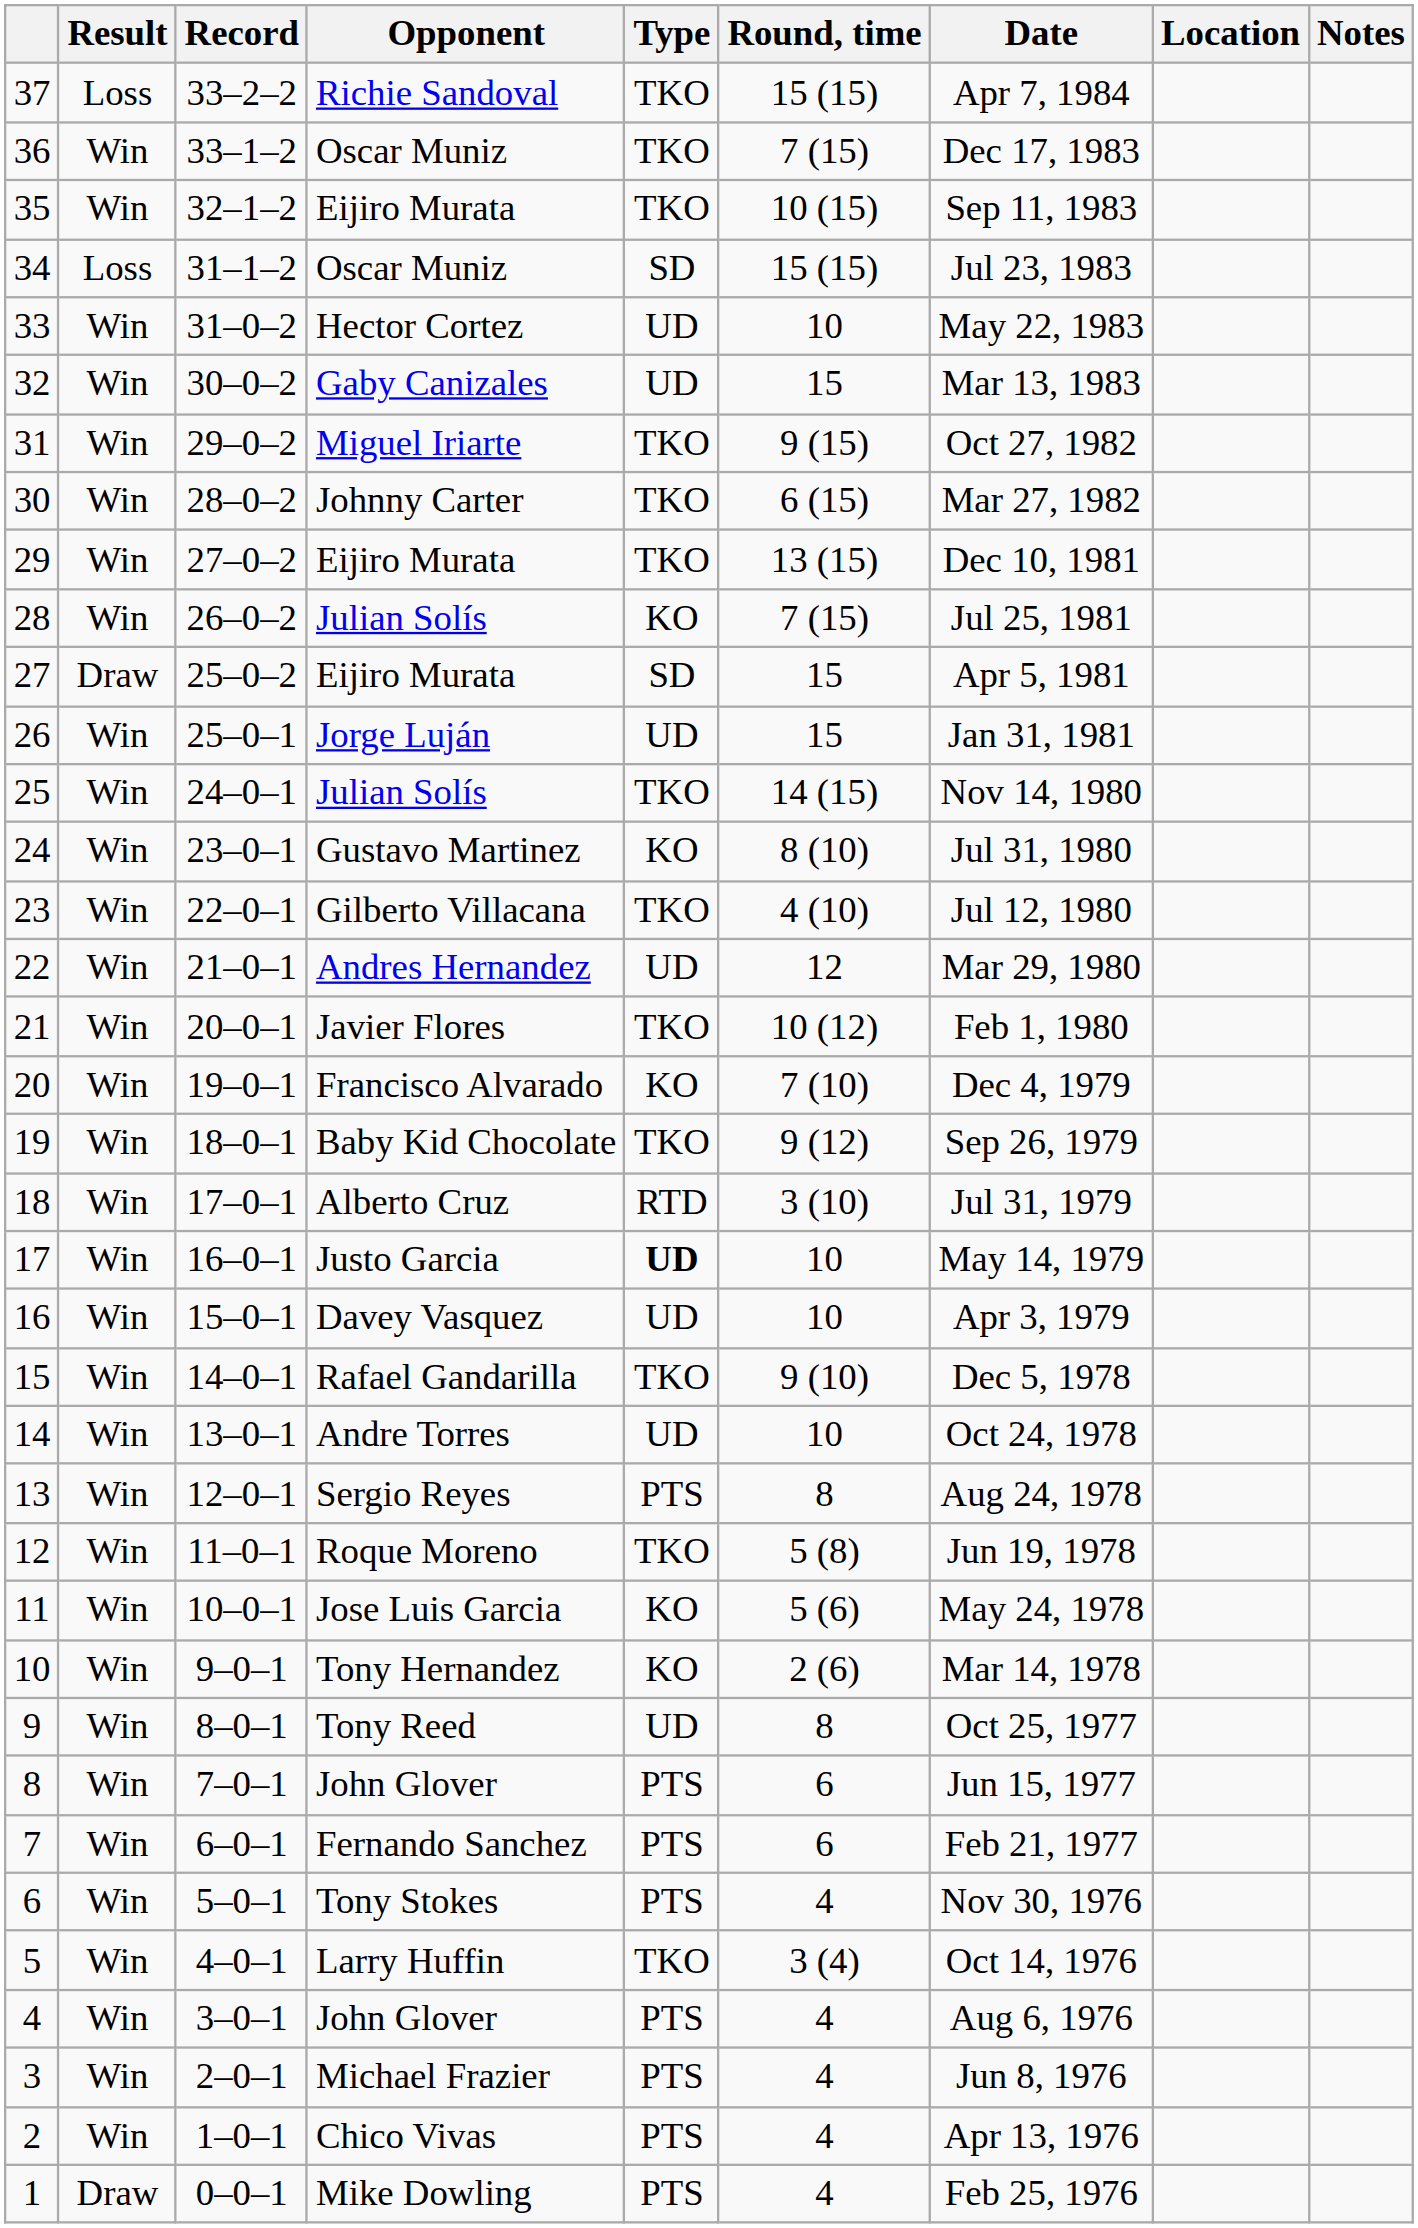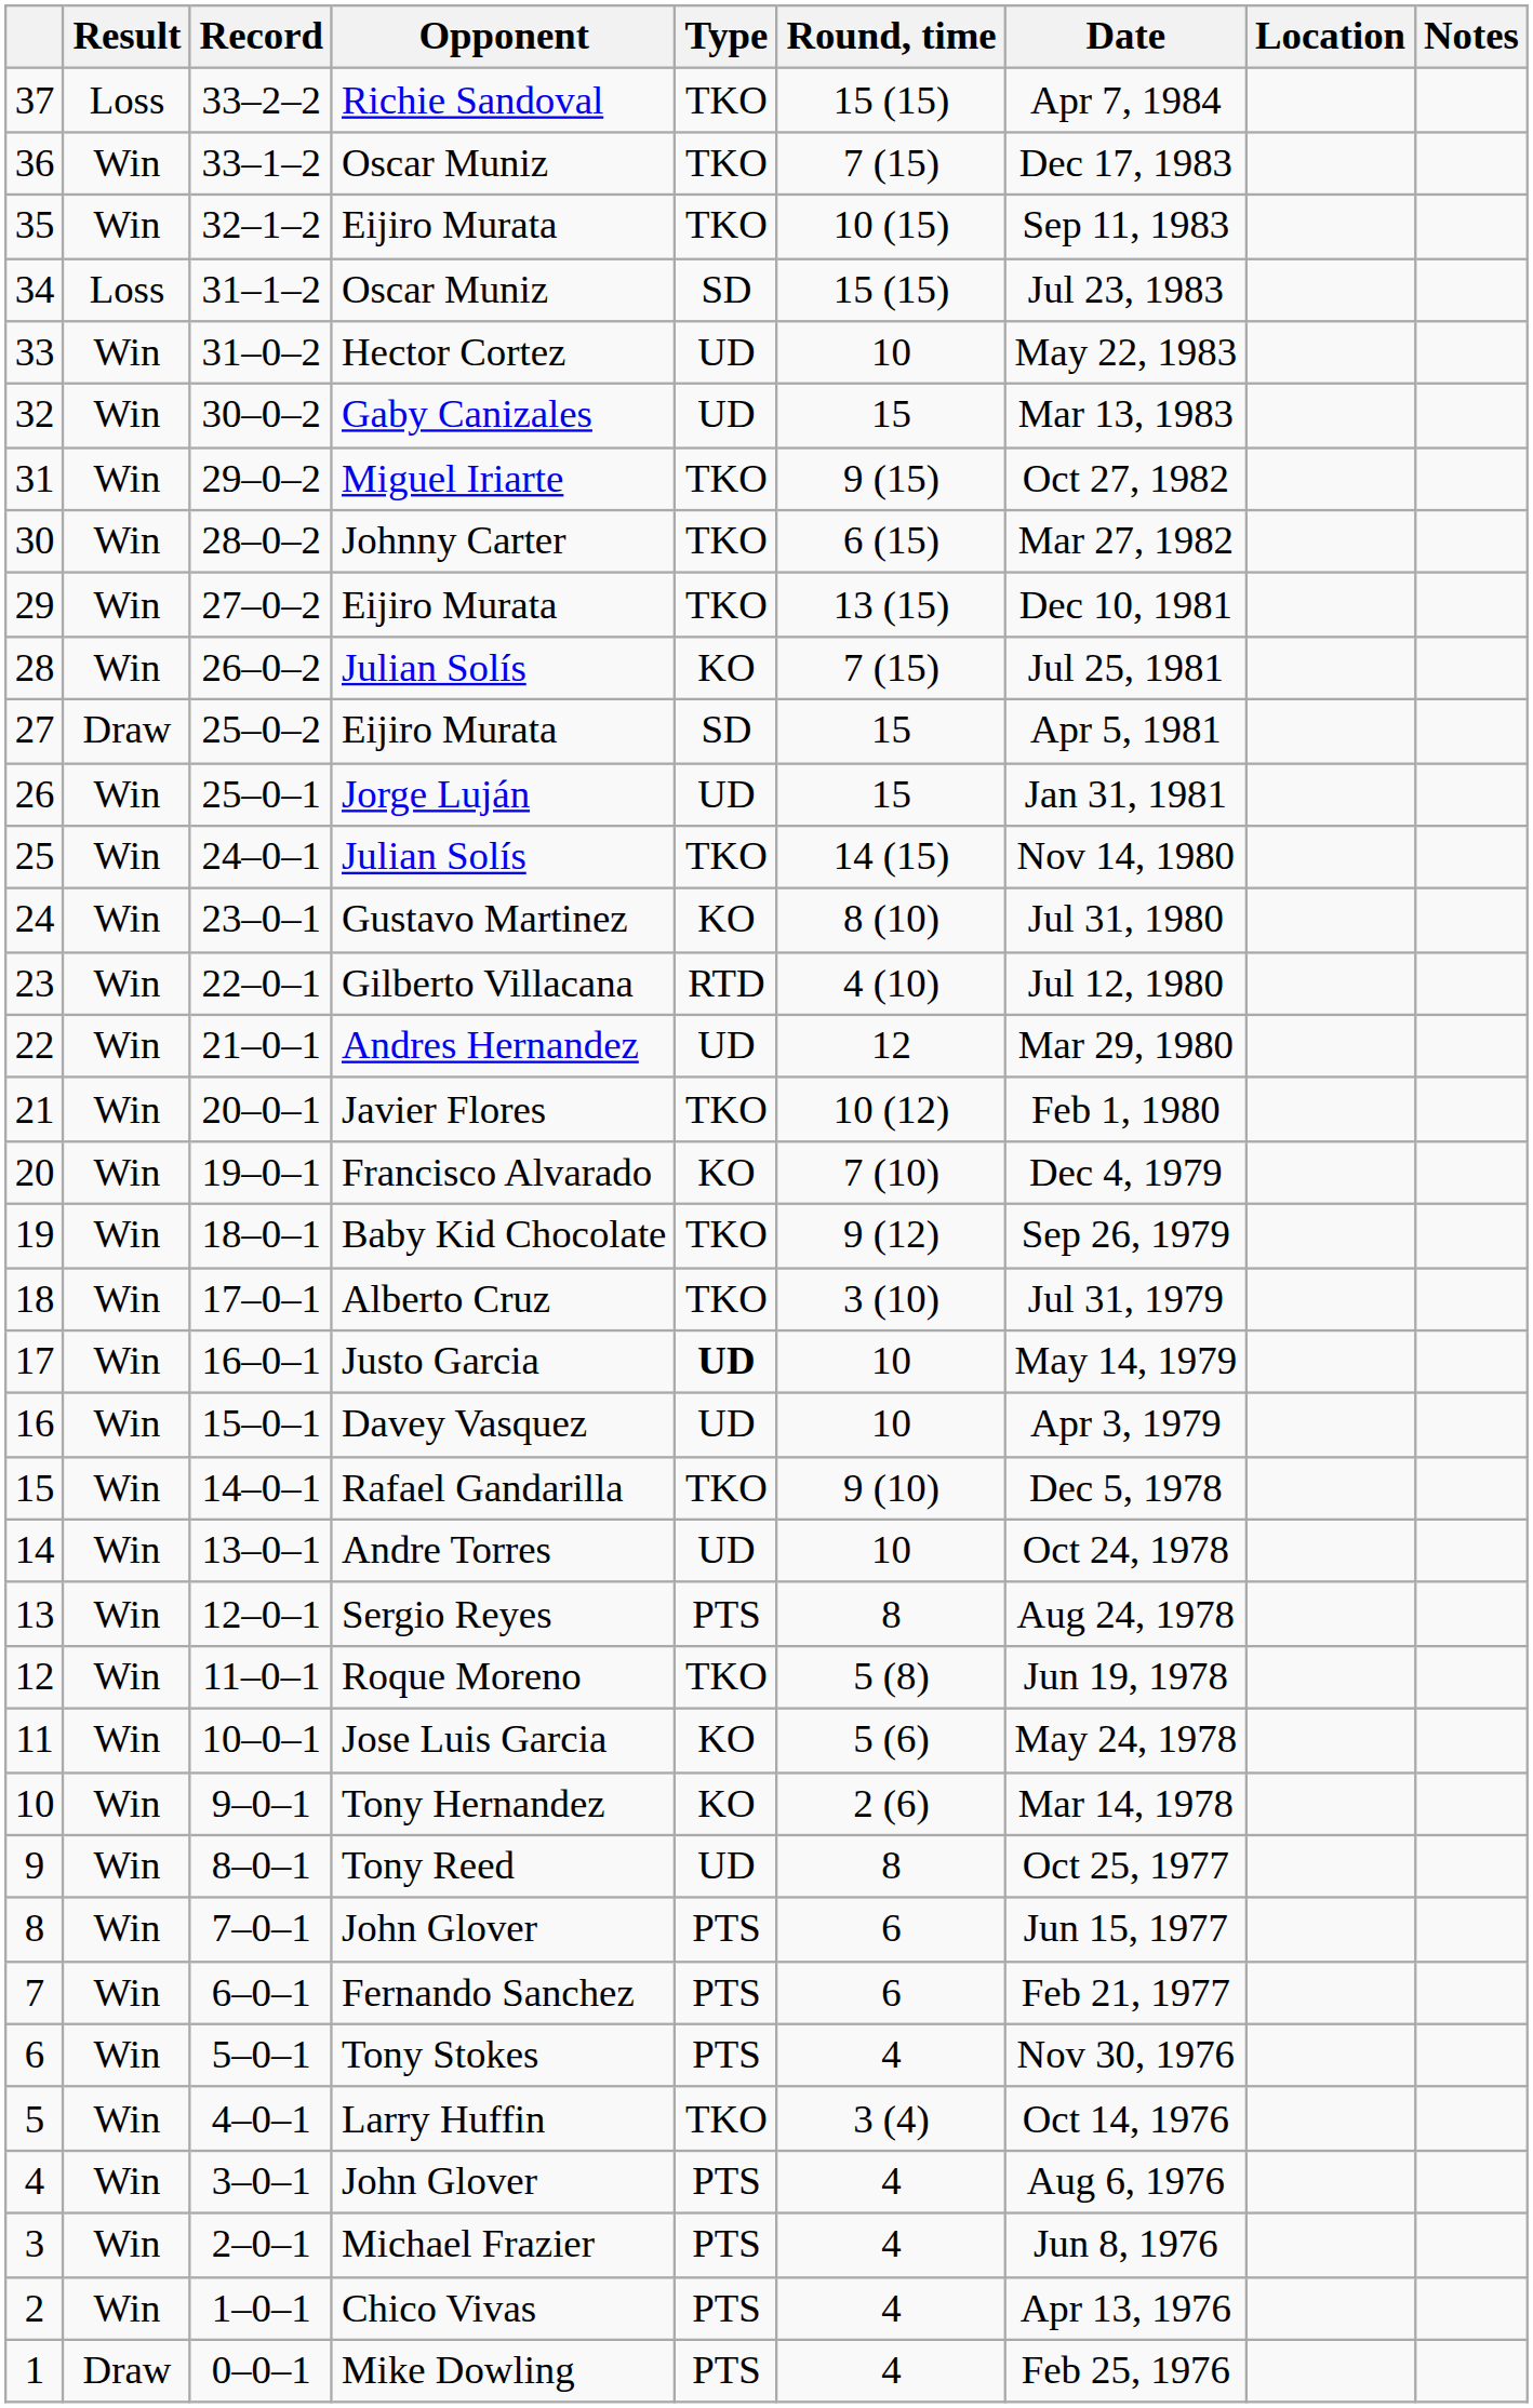 <table class=wikitable style=text-align:center>
 <tr>
 <th></th>
 <th>Result</th>
 <th>Record</th>
 <th>Opponent</th>
 <th>Type</th>
 <th>Round, time</th>
 <th>Date</th>
 <th>Location</th>
 <th>Notes</th>
 </tr>
 <tr>
 <td>37</td>
 <td>Loss</td>
 <td>33–2–2</td>
 <td align=left><a href='#'>Richie Sandoval</a></td>
 <td>TKO</td>
 <td>15 (15)</td>
 <td>Apr 7, 1984</td>
 <td align=left></td>
 <td align=left></td>
 </tr>
 <tr>
 <td>36</td>
 <td>Win</td>
 <td>33–1–2</td>
 <td align=left>Oscar Muniz</td>
 <td>TKO</td>
 <td>7 (15)</td>
 <td>Dec 17, 1983</td>
 <td align=left></td>
 <td align=left></td>
 </tr>
 <tr>
 <td>35</td>
 <td>Win</td>
 <td>32–1–2</td>
 <td align=left>Eijiro Murata</td>
 <td>TKO</td>
 <td>10 (15)</td>
 <td>Sep 11, 1983</td>
 <td align=left></td>
 <td align=left></td>
 </tr>
 <tr>
 <td>34</td>
 <td>Loss</td>
 <td>31–1–2</td>
 <td align=left>Oscar Muniz</td>
 <td>SD</td>
 <td>15 (15)</td>
 <td>Jul 23, 1983</td>
 <td align=left></td>
 <td align=left></td>
 </tr>
 <tr>
 <td>33</td>
 <td>Win</td>
 <td>31–0–2</td>
 <td align=left>Hector Cortez</td>
 <td>UD</td>
 <td>10</td>
 <td>May 22, 1983</td>
 <td align=left></td>
 <td align=left></td>
 </tr>
 <tr>
 <td>32</td>
 <td>Win</td>
 <td>30–0–2</td>
 <td align=left><a href='#'>Gaby Canizales</a></td>
 <td>UD</td>
 <td>15</td>
 <td>Mar 13, 1983</td>
 <td align=left></td>
 <td align=left></td>
 </tr>
 <tr>
 <td>31</td>
 <td>Win</td>
 <td>29–0–2</td>
 <td align=left><a href='#'>Miguel Iriarte</a></td>
 <td>TKO</td>
 <td>9 (15)</td>
 <td>Oct 27, 1982</td>
 <td align=left></td>
 <td align=left></td>
 </tr>
 <tr>
 <td>30</td>
 <td>Win</td>
 <td>28–0–2</td>
 <td align=left>Johnny Carter</td>
 <td>TKO</td>
 <td>6 (15)</td>
 <td>Mar 27, 1982</td>
 <td align=left></td>
 <td align=left></td>
 </tr>
 <tr>
 <td>29</td>
 <td>Win</td>
 <td>27–0–2</td>
 <td align=left>Eijiro Murata</td>
 <td>TKO</td>
 <td>13 (15)</td>
 <td>Dec 10, 1981</td>
 <td align=left></td>
 <td align=left></td>
 </tr>
 <tr>
 <td>28</td>
 <td>Win</td>
 <td>26–0–2</td>
 <td align=left><a href='#'>Julian Solís</a></td>
 <td>KO</td>
 <td>7 (15)</td>
 <td>Jul 25, 1981</td>
 <td align=left></td>
 <td align=left></td>
 </tr>
 <tr>
 <td>27</td>
 <td>Draw</td>
 <td>25–0–2</td>
 <td align=left>Eijiro Murata</td>
 <td>SD</td>
 <td>15</td>
 <td>Apr 5, 1981</td>
 <td align=left></td>
 <td align=left></td>
 </tr>
 <tr>
 <td>26</td>
 <td>Win</td>
 <td>25–0–1</td>
 <td align=left><a href='#'>Jorge Luján</a></td>
 <td>UD</td>
 <td>15</td>
 <td>Jan 31, 1981</td>
 <td align=left></td>
 <td align=left></td>
 </tr>
 <tr>
 <td>25</td>
 <td>Win</td>
 <td>24–0–1</td>
 <td align=left><a href='#'>Julian Solís</a></td>
 <td>TKO</td>
 <td>14 (15)</td>
 <td>Nov 14, 1980</td>
 <td align=left></td>
 <td align=left></td>
 </tr>
 <tr>
 <td>24</td>
 <td>Win</td>
 <td>23–0–1</td>
 <td align=left>Gustavo Martinez</td>
 <td>KO</td>
 <td>8 (10)</td>
 <td>Jul 31, 1980</td>
 <td align=left></td>
 <td align=left></td>
 </tr>
 <tr>
 <td>23</td>
 <td>Win</td>
 <td>22–0–1</td>
 <td align=left>Gilberto Villacana</td>
-<td>TKO</td>
+<td>RTD</td>
 <td>4 (10)</td>
 <td>Jul 12, 1980</td>
 <td align=left></td>
 <td align=left></td>
 </tr>
 <tr>
 <td>22</td>
 <td>Win</td>
 <td>21–0–1</td>
 <td align=left><a href='#'>Andres Hernandez</a></td>
 <td>UD</td>
 <td>12</td>
 <td>Mar 29, 1980</td>
 <td align=left></td>
 <td align=left></td>
 </tr>
 <tr>
 <td>21</td>
 <td>Win</td>
 <td>20–0–1</td>
 <td align=left>Javier Flores</td>
 <td>TKO</td>
 <td>10 (12)</td>
 <td>Feb 1, 1980</td>
 <td align=left></td>
 <td align=left></td>
 </tr>
 <tr>
 <td>20</td>
 <td>Win</td>
 <td>19–0–1</td>
 <td align=left>Francisco Alvarado</td>
 <td>KO</td>
 <td>7 (10)</td>
 <td>Dec 4, 1979</td>
 <td align=left></td>
 <td align=left></td>
 </tr>
 <tr>
 <td>19</td>
 <td>Win</td>
 <td>18–0–1</td>
 <td align=left>Baby Kid Chocolate</td>
 <td>TKO</td>
 <td>9 (12)</td>
 <td>Sep 26, 1979</td>
 <td align=left></td>
 <td align=left></td>
 </tr>
 <tr>
 <td>18</td>
 <td>Win</td>
 <td>17–0–1</td>
 <td align=left>Alberto Cruz</td>
-<td>RTD</td>
+<td>TKO</td>
 <td>3 (10)</td>
 <td>Jul 31, 1979</td>
 <td align=left></td>
 <td align=left></td>
 </tr>
 <tr>
 <td>17</td>
 <td>Win</td>
 <td>16–0–1</td>
 <td align=left>Justo Garcia</td>
 <td><strong>UD</strong></td>
 <td>10</td>
 <td>May 14, 1979</td>
 <td align=left></td>
 <td align=left></td>
 </tr>
 <tr>
 <td>16</td>
 <td>Win</td>
 <td>15–0–1</td>
 <td align=left>Davey Vasquez</td>
 <td>UD</td>
 <td>10</td>
 <td>Apr 3, 1979</td>
 <td align=left></td>
 <td align=left></td>
 </tr>
 <tr>
 <td>15</td>
 <td>Win</td>
 <td>14–0–1</td>
 <td align=left>Rafael Gandarilla</td>
 <td>TKO</td>
 <td>9 (10)</td>
 <td>Dec 5, 1978</td>
 <td align=left></td>
 <td align=left></td>
 </tr>
 <tr>
 <td>14</td>
 <td>Win</td>
 <td>13–0–1</td>
 <td align=left>Andre Torres</td>
 <td>UD</td>
 <td>10</td>
 <td>Oct 24, 1978</td>
 <td align=left></td>
 <td align=left></td>
 </tr>
 <tr>
 <td>13</td>
 <td>Win</td>
 <td>12–0–1</td>
 <td align=left>Sergio Reyes</td>
 <td>PTS</td>
 <td>8</td>
 <td>Aug 24, 1978</td>
 <td align=left></td>
 <td align=left></td>
 </tr>
 <tr>
 <td>12</td>
 <td>Win</td>
 <td>11–0–1</td>
 <td align=left>Roque Moreno</td>
 <td>TKO</td>
 <td>5 (8)</td>
 <td>Jun 19, 1978</td>
 <td align=left></td>
 <td align=left></td>
 </tr>
 <tr>
 <td>11</td>
 <td>Win</td>
 <td>10–0–1</td>
 <td align=left>Jose Luis Garcia</td>
 <td>KO</td>
 <td>5 (6)</td>
 <td>May 24, 1978</td>
 <td align=left></td>
 <td align=left></td>
 </tr>
 <tr>
 <td>10</td>
 <td>Win</td>
 <td>9–0–1</td>
 <td align=left>Tony Hernandez</td>
 <td>KO</td>
 <td>2 (6)</td>
 <td>Mar 14, 1978</td>
 <td align=left></td>
 <td align=left></td>
 </tr>
 <tr>
 <td>9</td>
 <td>Win</td>
 <td>8–0–1</td>
 <td align=left>Tony Reed</td>
 <td>UD</td>
 <td>8</td>
 <td>Oct 25, 1977</td>
 <td align=left></td>
 <td align=left></td>
 </tr>
 <tr>
 <td>8</td>
 <td>Win</td>
 <td>7–0–1</td>
 <td align=left>John Glover</td>
 <td>PTS</td>
 <td>6</td>
 <td>Jun 15, 1977</td>
 <td align=left></td>
 <td align=left></td>
 </tr>
 <tr>
 <td>7</td>
 <td>Win</td>
 <td>6–0–1</td>
 <td align=left>Fernando Sanchez</td>
 <td>PTS</td>
 <td>6</td>
 <td>Feb 21, 1977</td>
 <td align=left></td>
 <td align=left></td>
 </tr>
 <tr>
 <td>6</td>
 <td>Win</td>
 <td>5–0–1</td>
 <td align=left>Tony Stokes</td>
 <td>PTS</td>
 <td>4</td>
 <td>Nov 30, 1976</td>
 <td align=left></td>
 <td align=left></td>
 </tr>
 <tr>
 <td>5</td>
 <td>Win</td>
 <td>4–0–1</td>
 <td align=left>Larry Huffin</td>
 <td>TKO</td>
 <td>3 (4)</td>
 <td>Oct 14, 1976</td>
 <td align=left></td>
 <td align=left></td>
 </tr>
 <tr>
 <td>4</td>
 <td>Win</td>
 <td>3–0–1</td>
 <td align=left>John Glover</td>
 <td>PTS</td>
 <td>4</td>
 <td>Aug 6, 1976</td>
 <td align=left></td>
 <td align=left></td>
 </tr>
 <tr>
 <td>3</td>
 <td>Win</td>
 <td>2–0–1</td>
 <td align=left>Michael Frazier</td>
 <td>PTS</td>
 <td>4</td>
 <td>Jun 8, 1976</td>
 <td align=left></td>
 <td align=left></td>
 </tr>
 <tr>
 <td>2</td>
 <td>Win</td>
 <td>1–0–1</td>
 <td align=left>Chico Vivas</td>
 <td>PTS</td>
 <td>4</td>
 <td>Apr 13, 1976</td>
 <td align=left></td>
 <td align=left></td>
 </tr>
 <tr>
 <td>1</td>
 <td>Draw</td>
 <td>0–0–1</td>
 <td align=left>Mike Dowling</td>
 <td>PTS</td>
 <td>4</td>
 <td>Feb 25, 1976</td>
 <td align=left></td>
 <td align=left></td>
 </tr>
 </table>
